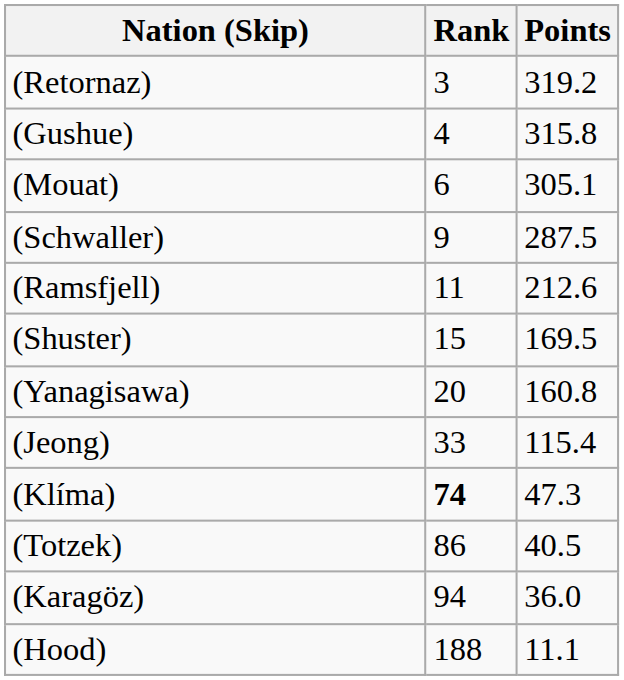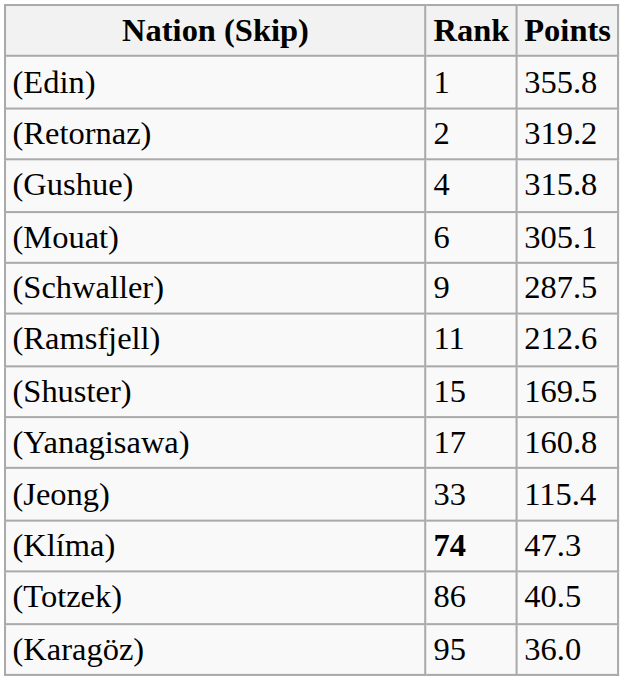 <table class="wikitable">
 <tr>
 <th width=200>Nation (Skip)</th>
 <th width=15>Rank</th>
 <th width=15>Points</th>
 </tr>
 <tr>
+<td> (Edin)</td>
+<td>1</td>
+<td>355.8</td>
+</tr>
+<tr>
 <td> (Retornaz)</td>
-<td>3</td>
+<td>2</td>
 <td>319.2</td>
 </tr>
 <tr>
 <td> (Gushue)</td>
 <td>4</td>
 <td>315.8</td>
 </tr>
 <tr>
 <td> (Mouat)</td>
 <td>6</td>
 <td>305.1</td>
 </tr>
 <tr>
 <td> (Schwaller)</td>
 <td>9</td>
 <td>287.5</td>
 </tr>
 <tr>
 <td> (Ramsfjell)</td>
 <td>11</td>
 <td>212.6</td>
 </tr>
 <tr>
 <td> (Shuster)</td>
 <td>15</td>
 <td>169.5</td>
 </tr>
 <tr>
 <td> (Yanagisawa)</td>
-<td>20</td>
+<td>17</td>
 <td>160.8</td>
 </tr>
 <tr>
 <td> (Jeong)</td>
 <td>33</td>
 <td>115.4</td>
 </tr>
 <tr>
 <td> (Klíma)</td>
 <td><strong>74</strong></td>
 <td>47.3</td>
 </tr>
 <tr>
 <td> (Totzek)</td>
 <td>86</td>
 <td>40.5</td>
 </tr>
 <tr>
 <td> (Karagöz)</td>
-<td>94</td>
+<td>95</td>
 <td>36.0</td>
 </tr>
-<tr>
-<td> (Hood)</td>
-<td>188</td>
-<td>11.1</td>
-</tr>
 </table>
